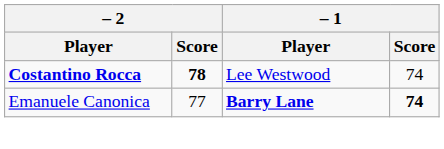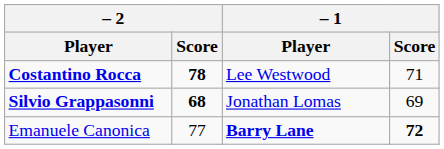 <table class=wikitable>
 <tr>
 <th colspan=2> – 2</th>
 <th colspan=2> – 1</th>
 </tr>
 <tr>
 <th width=145>Player</th>
 <th>Score</th>
 <th width=145>Player</th>
 <th>Score</th>
 </tr>
 <tr>
 <td><strong><a href='#'>Costantino Rocca</a></strong></td>
 <td align=center><strong>78</strong></td>
 <td><a href='#'>Lee Westwood</a></td>
-<td align=center>74</td>
+<td align=center>71</td>
+</tr>
+<tr>
+<td><strong><a href='#'>Silvio Grappasonni</a></strong></td>
+<td align=center><strong>68</strong></td>
+<td><a href='#'>Jonathan Lomas</a></td>
+<td align=center>69</td>
 </tr>
 <tr>
 <td><a href='#'>Emanuele Canonica</a></td>
 <td align=center>77</td>
 <td><strong><a href='#'>Barry Lane</a></strong></td>
-<td align=center><strong>74</strong></td>
+<td align=center><strong>72</strong></td>
 </tr>
 </table>
